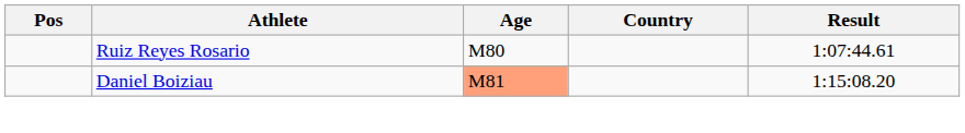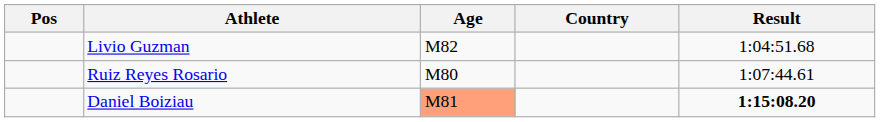 <table class="wikitable"  style="text-align:center; width:50%;">
 <tr>
 <th>Pos</th>
 <th>Athlete</th>
 <th>Age</th>
 <th>Country</th>
 <th>Result</th>
+</tr>
+<tr>
+<td align=center></td>
+<td align=left><a href='#'>Livio Guzman</a></td>
+<td align=left>M82</td>
+<td align=left></td>
+<td>1:04:51.68</td>
 </tr>
 <tr>
 <td align=center></td>
 <td align=left><a href='#'>Ruiz Reyes Rosario</a></td>
 <td align=left>M80</td>
 <td align=left></td>
 <td>1:07:44.61</td>
 </tr>
 <tr>
 <td align=center></td>
 <td align=left><a href='#'>Daniel Boiziau</a></td>
 <td align=left style="background: lightsalmon;">M81</td>
 <td align=left></td>
-<td>1:15:08.20</td>
+<td><strong>1:15:08.20</strong></td>
 </tr>
 </table>
